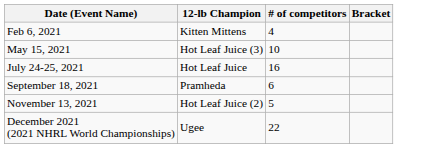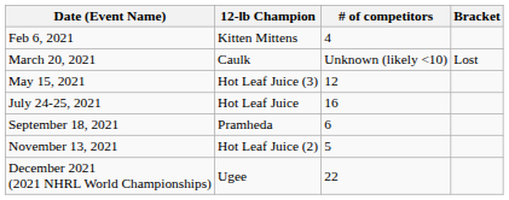 <table class="wikitable mw-collapsible mw-collapsed">
 <tr>
 <th>Date (Event Name)</th>
 <th>12-lb Champion</th>
 <th># of competitors</th>
 <th>Bracket</th>
 </tr>
 <tr>
 <td>Feb 6, 2021</td>
 <td>Kitten Mittens</td>
 <td>4</td>
 <td></td>
 </tr>
 <tr>
+<td>March 20, 2021</td>
+<td>Caulk</td>
+<td>Unknown (likely <10)</td>
+<td>Lost</td>
+</tr>
+<tr>
 <td>May 15, 2021</td>
 <td>Hot Leaf Juice (3)</td>
-<td>10</td>
+<td>12</td>
 <td></td>
 </tr>
 <tr>
 <td>July 24-25, 2021</td>
 <td>Hot Leaf Juice</td>
 <td>16</td>
 <td></td>
 </tr>
 <tr>
 <td>September 18, 2021</td>
 <td>Pramheda</td>
 <td>6</td>
 <td></td>
 </tr>
 <tr>
 <td>November 13, 2021</td>
 <td>Hot Leaf Juice (2)</td>
 <td>5</td>
 <td></td>
 </tr>
 <tr>
 <td>December 2021<br>(2021 NHRL World Championships)</td>
 <td>Ugee</td>
 <td>22</td>
 <td></td>
 </tr>
 </table>
